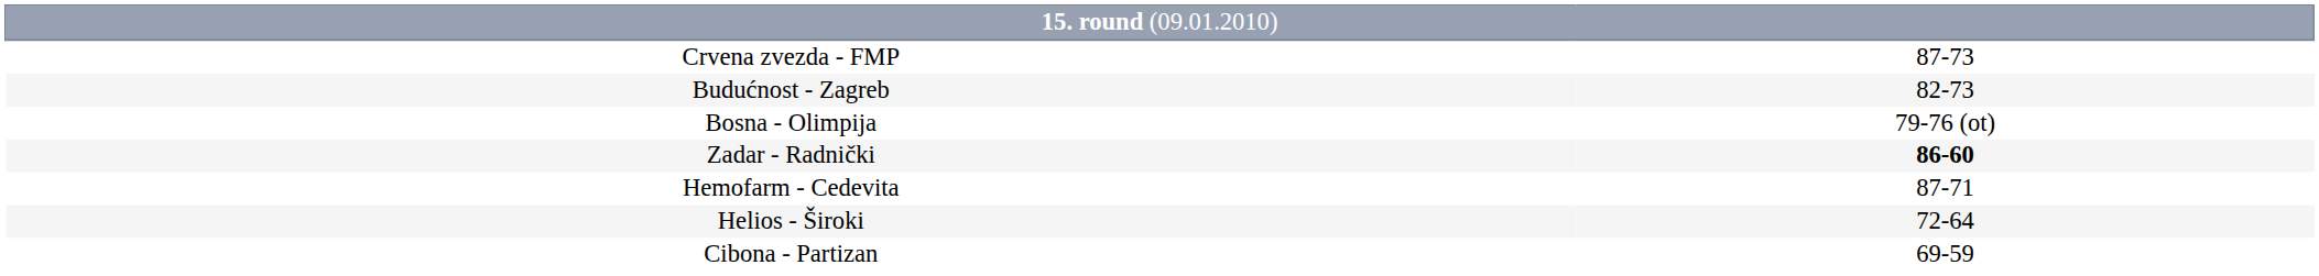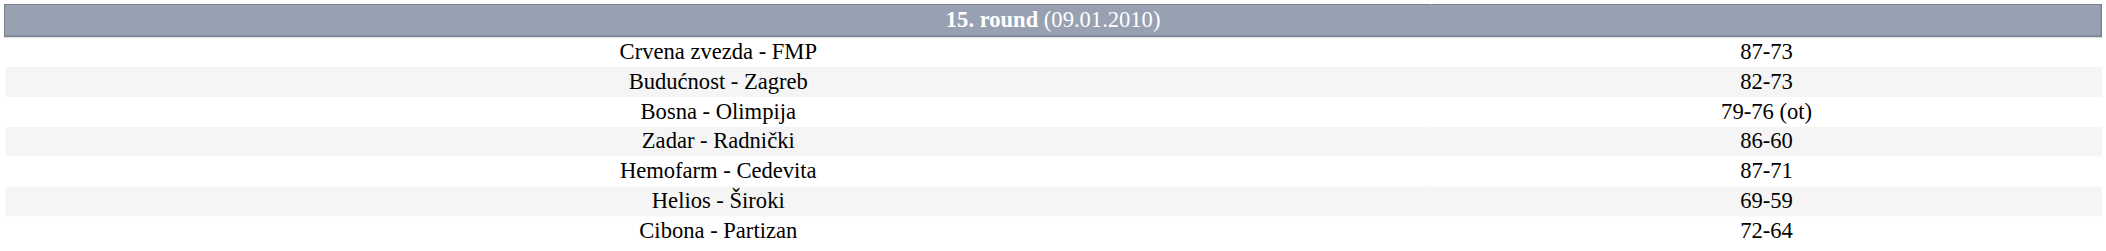 <table border=0 cellspacing=0 cellpadding=1em style="font-size: 85%; border-collapse: collapse;width:100%;">
 <tr>
 <td colspan=5 bgcolor=#98A1B2 style="border:1px solid #7A8392; text-align:center; color:#FFFFFF;"><strong>15. round</strong> (09.01.2010)</td>
 </tr>
 <tr align=center bgcolor=#FFFFFF>
 <td>Crvena zvezda - FMP</td>
 <td>87-73</td>
 </tr>
 <tr align=center bgcolor=#f5f5f5>
 <td>Budućnost - Zagreb</td>
 <td>82-73</td>
 </tr>
 <tr align=center bgcolor=#FFFFFF>
 <td>Bosna - Olimpija</td>
 <td>79-76 (ot)</td>
 </tr>
 <tr align=center bgcolor=#f5f5f5>
 <td>Zadar - Radnički</td>
-<td><strong>86-60</strong></td>
+<td>86-60</td>
 </tr>
 <tr align=center bgcolor=#FFFFFF>
 <td>Hemofarm - Cedevita</td>
 <td>87-71</td>
 </tr>
 <tr align=center bgcolor=#f5f5f5>
 <td>Helios - Široki</td>
-<td>72-64</td>
+<td>69-59</td>
 </tr>
 <tr align=center bgcolor=#FFFFFF>
 <td>Cibona - Partizan</td>
-<td>69-59</td>
+<td>72-64</td>
 </tr>
 </table>
